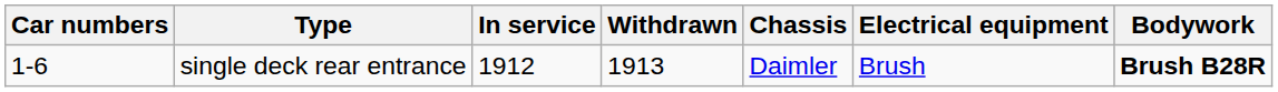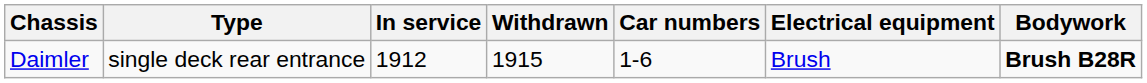 <table class="wikitable">
 <tr>
-<th>Car numbers</th>
+<th>Chassis</th>
 <th>Type</th>
 <th>In service</th>
 <th>Withdrawn</th>
-<th>Chassis</th>
+<th>Car numbers</th>
 <th>Electrical equipment</th>
 <th>Bodywork</th>
 </tr>
 <tr>
-<td>1-6</td>
+<td><a href='#'>Daimler</a></td>
 <td>single deck rear entrance</td>
 <td>1912</td>
-<td>1913</td>
-<td><a href='#'>Daimler</a></td>
+<td>1915</td>
+<td>1-6</td>
 <td><a href='#'>Brush</a></td>
 <td><strong>Brush B28R</strong></td>
 </tr>
 </table>
